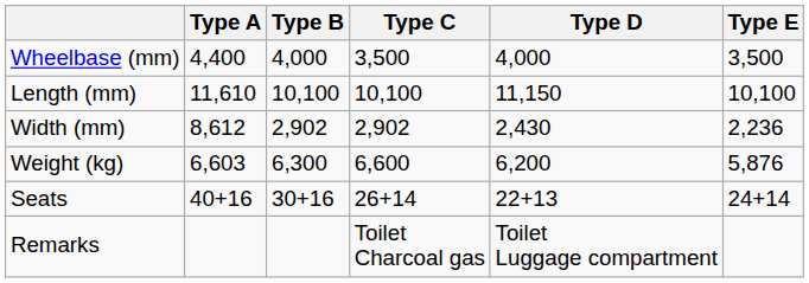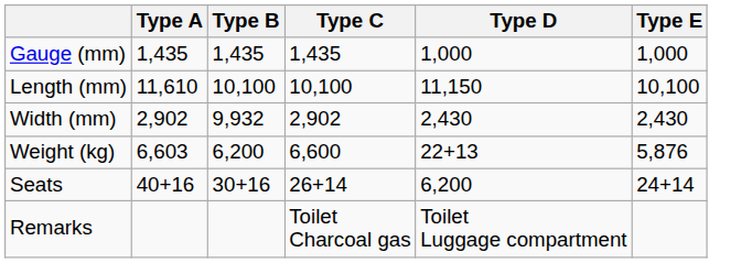 <table class="wikitable">
 <tr class="hintergrundfarbe6">
 <th></th>
 <th>Type A</th>
 <th>Type B</th>
 <th>Type C</th>
 <th>Type D</th>
 <th>Type E</th>
 </tr>
 <tr>
-<td><a href='#'>Wheelbase</a> (mm)</td>
-<td>4,400</td>
-<td>4,000</td>
-<td>3,500</td>
-<td>4,000</td>
-<td>3,500</td>
+<td><a href='#'>Gauge</a> (mm)</td>
+<td>1,435</td>
+<td>1,435</td>
+<td>1,435</td>
+<td>1,000</td>
+<td>1,000</td>
 </tr>
 <tr>
 <td>Length (mm)</td>
 <td>11,610</td>
 <td>10,100</td>
 <td>10,100</td>
 <td>11,150</td>
 <td>10,100</td>
 </tr>
 <tr>
 <td>Width (mm)</td>
-<td>8,612</td>
 <td>2,902</td>
+<td>9,932</td>
 <td>2,902</td>
 <td>2,430</td>
-<td>2,236</td>
+<td>2,430</td>
 </tr>
 <tr>
 <td>Weight (kg)</td>
 <td>6,603</td>
-<td>6,300</td>
+<td>6,200</td>
 <td>6,600</td>
-<td>6,200</td>
+<td>22+13</td>
 <td>5,876</td>
 </tr>
 <tr>
 <td>Seats</td>
 <td>40+16</td>
 <td>30+16</td>
 <td>26+14</td>
-<td>22+13</td>
+<td>6,200</td>
 <td>24+14</td>
 </tr>
 <tr>
 <td>Remarks</td>
 <td></td>
 <td></td>
 <td>Toilet<br>Charcoal gas</td>
 <td>Toilet<br>Luggage compartment</td>
 <td></td>
 </tr>
 </table>
